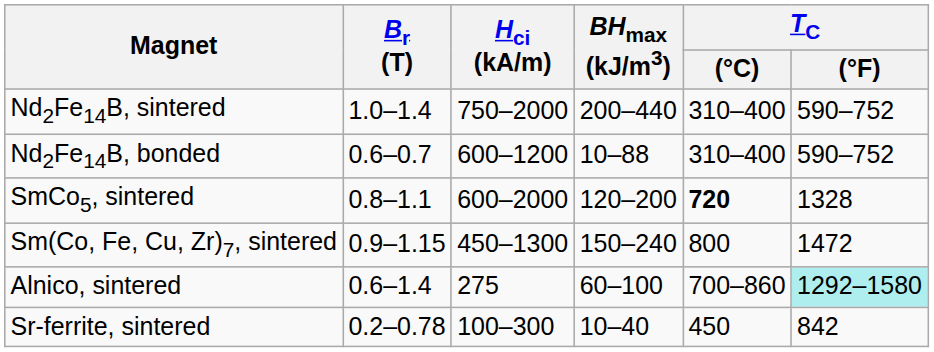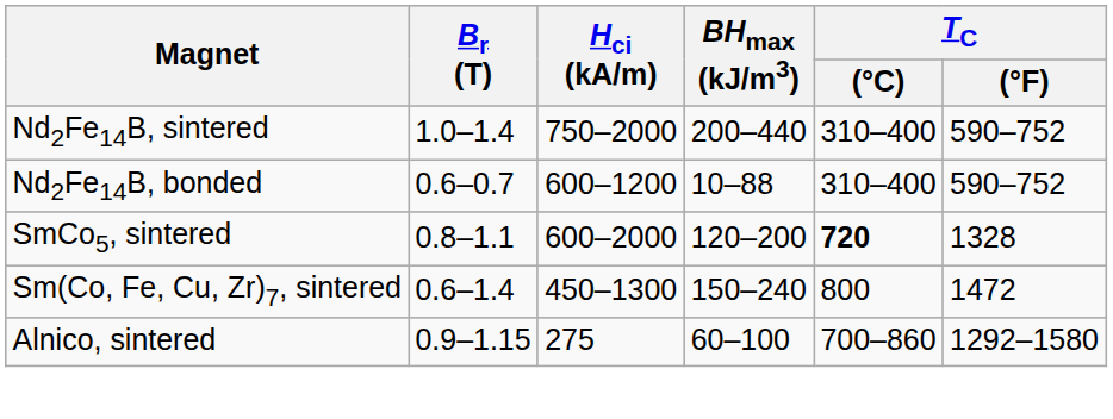 <table class="wikitable">
 <tr>
 <th rowspan=2>Magnet</th>
 <th rowspan=2><a href='#'><em>B</em><sub>r</sub></a> <br>(T)</th>
 <th rowspan=2><a href='#'><em>H</em><sub>ci</sub></a> <br>(kA/m)</th>
 <th rowspan=2><em>BH</em><sub>max</sub> <br>(kJ/m<sup>3</sup>)</th>
 <th colspan=2><a href='#'><em>T</em><sub>C</sub></a></th>
 </tr>
 <tr>
 <th>(°C)</th>
 <th>(°F)</th>
 </tr>
 <tr>
 <td>Nd<sub>2</sub>Fe<sub>14</sub>B, sintered</td>
 <td>1.0–1.4</td>
 <td>750–2000</td>
 <td>200–440</td>
 <td>310–400</td>
 <td>590–752</td>
 </tr>
 <tr>
 <td>Nd<sub>2</sub>Fe<sub>14</sub>B, bonded</td>
 <td>0.6–0.7</td>
 <td>600–1200</td>
 <td>10–88</td>
 <td>310–400</td>
 <td>590–752</td>
 </tr>
 <tr>
 <td>SmCo<sub>5</sub>, sintered</td>
 <td>0.8–1.1</td>
 <td>600–2000</td>
 <td>120–200</td>
 <td><strong>720</strong></td>
 <td>1328</td>
 </tr>
 <tr>
 <td>Sm(Co, Fe, Cu, Zr)<sub>7</sub>, sintered</td>
-<td>0.9–1.15</td>
+<td>0.6–1.4</td>
 <td>450–1300</td>
 <td>150–240</td>
 <td>800</td>
 <td>1472</td>
 </tr>
 <tr>
 <td>Alnico, sintered</td>
-<td>0.6–1.4</td>
+<td>0.9–1.15</td>
 <td>275</td>
 <td>60–100</td>
 <td>700–860</td>
-<td style="background: paleturquoise;">1292–1580</td>
-</tr>
-<tr>
-<td>Sr-ferrite, sintered</td>
-<td>0.2–0.78</td>
-<td>100–300</td>
-<td>10–40</td>
-<td>450</td>
-<td>842</td>
+<td>1292–1580</td>
 </tr>
 </table>
